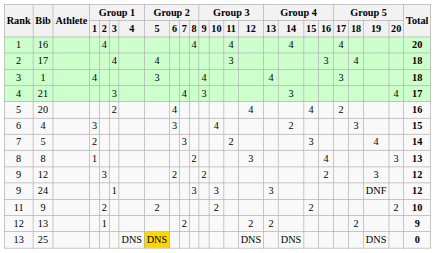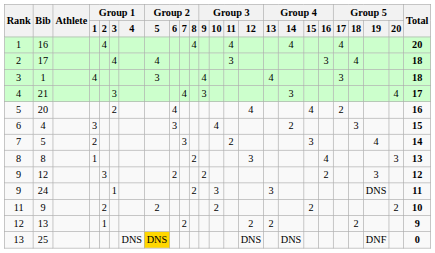 <table class="wikitable" style="text-align:center;">
 <tr>
 <th rowspan=2>Rank</th>
 <th rowspan=2>Bib</th>
 <th rowspan=2>Athlete</th>
 <th colspan=4>Group 1</th>
 <th colspan=4>Group 2</th>
 <th colspan=4>Group 3</th>
 <th colspan=4>Group 4</th>
 <th colspan=4>Group 5</th>
 <th rowspan=2>Total</th>
 </tr>
 <tr>
 <th>1</th>
 <th>2</th>
 <th>3</th>
 <th>4</th>
 <th>5</th>
 <th>6</th>
 <th>7</th>
 <th>8</th>
 <th>9</th>
 <th>10</th>
 <th>11</th>
 <th>12</th>
 <th>13</th>
 <th>14</th>
 <th>15</th>
 <th>16</th>
 <th>17</th>
 <th>18</th>
 <th>19</th>
 <th>20</th>
 </tr>
 <tr bgcolor=ccffcc>
 <td>1</td>
 <td>16</td>
 <td align=left></td>
 <td></td>
 <td>4</td>
 <td></td>
 <td></td>
 <td></td>
 <td></td>
 <td></td>
 <td>4</td>
 <td></td>
 <td></td>
 <td>4</td>
 <td></td>
 <td></td>
 <td>4</td>
 <td></td>
 <td></td>
 <td>4</td>
 <td></td>
 <td></td>
 <td></td>
 <td><strong>20</strong></td>
 </tr>
 <tr bgcolor=ccffcc>
 <td>2</td>
 <td>17</td>
 <td align=left></td>
 <td></td>
 <td></td>
 <td>4</td>
 <td></td>
 <td>4</td>
 <td></td>
 <td></td>
 <td></td>
 <td></td>
 <td></td>
 <td>3</td>
 <td></td>
 <td></td>
 <td></td>
 <td></td>
 <td>3</td>
 <td></td>
 <td>4</td>
 <td></td>
 <td></td>
 <td><strong>18</strong></td>
 </tr>
 <tr bgcolor=ccffcc>
 <td>3</td>
 <td>1</td>
 <td align=left></td>
 <td>4</td>
 <td></td>
 <td></td>
 <td></td>
 <td>3</td>
 <td></td>
 <td></td>
 <td></td>
 <td>4</td>
 <td></td>
 <td></td>
 <td></td>
 <td>4</td>
 <td></td>
 <td></td>
 <td></td>
 <td>3</td>
 <td></td>
 <td></td>
 <td></td>
 <td><strong>18</strong></td>
 </tr>
 <tr bgcolor=ccffcc>
 <td>4</td>
 <td>21</td>
 <td align=left></td>
 <td></td>
 <td></td>
 <td>3</td>
 <td></td>
 <td></td>
 <td></td>
 <td>4</td>
 <td></td>
 <td>3</td>
 <td></td>
 <td></td>
 <td></td>
 <td></td>
 <td>3</td>
 <td></td>
 <td></td>
 <td></td>
 <td></td>
 <td></td>
 <td>4</td>
 <td><strong>17</strong></td>
 </tr>
 <tr>
 <td>5</td>
 <td>20</td>
 <td align=left></td>
 <td></td>
 <td></td>
 <td>2</td>
 <td></td>
 <td></td>
 <td>4</td>
 <td></td>
 <td></td>
 <td></td>
 <td></td>
 <td></td>
 <td>4</td>
 <td></td>
 <td></td>
 <td>4</td>
 <td></td>
 <td>2</td>
 <td></td>
 <td></td>
 <td></td>
 <td><strong>16</strong></td>
 </tr>
 <tr>
 <td>6</td>
 <td>4</td>
 <td align=left></td>
 <td>3</td>
 <td></td>
 <td></td>
 <td></td>
 <td></td>
 <td>3</td>
 <td></td>
 <td></td>
 <td></td>
 <td>4</td>
 <td></td>
 <td></td>
 <td></td>
 <td>2</td>
 <td></td>
 <td></td>
 <td></td>
 <td>3</td>
 <td></td>
 <td></td>
 <td><strong>15</strong></td>
 </tr>
 <tr>
 <td>7</td>
 <td>5</td>
 <td align=left></td>
 <td>2</td>
 <td></td>
 <td></td>
 <td></td>
 <td></td>
 <td></td>
 <td>3</td>
 <td></td>
 <td></td>
 <td></td>
 <td>2</td>
 <td></td>
 <td></td>
 <td></td>
 <td>3</td>
 <td></td>
 <td></td>
 <td></td>
 <td>4</td>
 <td></td>
 <td><strong>14</strong></td>
 </tr>
 <tr>
 <td>8</td>
 <td>8</td>
 <td align=left></td>
 <td>1</td>
 <td></td>
 <td></td>
 <td></td>
 <td></td>
 <td></td>
 <td></td>
 <td>2</td>
 <td></td>
 <td></td>
 <td></td>
 <td>3</td>
 <td></td>
 <td></td>
 <td></td>
 <td>4</td>
 <td></td>
 <td></td>
 <td></td>
 <td>3</td>
 <td><strong>13</strong></td>
 </tr>
 <tr>
 <td>9</td>
 <td>12</td>
 <td align=left></td>
 <td></td>
 <td>3</td>
 <td></td>
 <td></td>
 <td></td>
 <td>2</td>
 <td></td>
 <td></td>
 <td>2</td>
 <td></td>
 <td></td>
 <td></td>
 <td></td>
 <td></td>
 <td></td>
 <td>2</td>
 <td></td>
 <td></td>
 <td>3</td>
 <td></td>
 <td><strong>12</strong></td>
 </tr>
 <tr>
 <td>9</td>
 <td>24</td>
 <td align=left></td>
 <td></td>
 <td></td>
 <td>1</td>
 <td></td>
 <td></td>
 <td></td>
 <td></td>
-<td>3</td>
+<td>2</td>
 <td></td>
 <td>3</td>
 <td></td>
 <td></td>
 <td>3</td>
 <td></td>
 <td></td>
 <td></td>
 <td></td>
 <td></td>
-<td>DNF</td>
+<td>DNS</td>
 <td></td>
-<td><strong>12</strong></td>
+<td><strong>11</strong></td>
 </tr>
 <tr>
 <td>11</td>
 <td>9</td>
 <td align=left></td>
 <td></td>
 <td>2</td>
 <td></td>
 <td></td>
 <td>2</td>
 <td></td>
 <td></td>
 <td></td>
 <td></td>
 <td>2</td>
 <td></td>
 <td></td>
 <td></td>
 <td></td>
 <td>2</td>
 <td></td>
 <td></td>
 <td></td>
 <td></td>
 <td>2</td>
 <td><strong>10</strong></td>
 </tr>
 <tr>
 <td>12</td>
 <td>13</td>
 <td align=left></td>
 <td></td>
 <td>1</td>
 <td></td>
 <td></td>
 <td></td>
 <td></td>
 <td>2</td>
 <td></td>
 <td></td>
 <td></td>
 <td></td>
 <td>2</td>
 <td>2</td>
 <td></td>
 <td></td>
 <td></td>
 <td></td>
 <td>2</td>
 <td></td>
 <td></td>
 <td><strong>9</strong></td>
 </tr>
 <tr>
 <td>13</td>
 <td>25</td>
 <td align=left></td>
 <td></td>
 <td></td>
 <td></td>
 <td>DNS</td>
 <td style="background: gold;">DNS</td>
 <td></td>
 <td></td>
 <td></td>
 <td></td>
 <td></td>
 <td></td>
 <td>DNS</td>
 <td></td>
 <td>DNS</td>
 <td></td>
 <td></td>
 <td></td>
 <td></td>
-<td>DNS</td>
+<td>DNF</td>
 <td></td>
 <td><strong>0</strong></td>
 </tr>
 </table>
